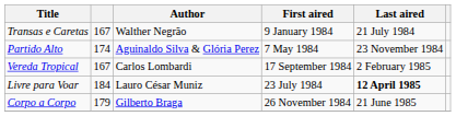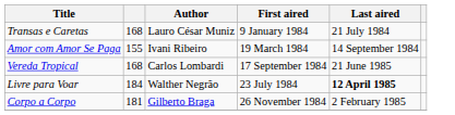 <table class="wikitable sortable">
 <tr>
 <th>Title</th>
 <th></th>
 <th>Author</th>
 <th>First aired</th>
 <th>Last aired</th>
 <th></th>
 </tr>
 <tr>
 <td><em>Transas e Caretas</em></td>
-<td>167</td>
-<td>Walther Negrão</td>
+<td>168</td>
+<td>Lauro César Muniz</td>
 <td>9 January 1984</td>
 <td>21 July 1984</td>
 <td></td>
 </tr>
 <tr>
-<td><em><a href='#'>Partido Alto</a></em></td>
-<td>174</td>
-<td><a href='#'>Aguinaldo Silva</a> & <a href='#'>Glória Perez</a></td>
-<td>7 May 1984</td>
-<td>23 November 1984</td>
+<td><em><a href='#'>Amor com Amor Se Paga</a></em></td>
+<td>155</td>
+<td>Ivani Ribeiro</td>
+<td>19 March 1984</td>
+<td>14 September 1984</td>
 <td></td>
 </tr>
 <tr>
 <td><em><a href='#'>Vereda Tropical</a></em></td>
-<td>167</td>
+<td>168</td>
 <td>Carlos Lombardi</td>
 <td>17 September 1984</td>
-<td>2 February 1985</td>
+<td>21 June 1985</td>
 <td></td>
 </tr>
 <tr>
 <td><em>Livre para Voar</em></td>
 <td>184</td>
-<td>Lauro César Muniz</td>
+<td>Walther Negrão</td>
 <td>23 July 1984</td>
 <td><strong>12 April 1985</strong></td>
 <td></td>
 </tr>
 <tr>
 <td><em><a href='#'>Corpo a Corpo</a></em></td>
-<td>179</td>
+<td>181</td>
 <td><a href='#'>Gilberto Braga</a></td>
 <td>26 November 1984</td>
-<td>21 June 1985</td>
+<td>2 February 1985</td>
 <td></td>
 </tr>
 <tr>
 </tr>
 </table>
